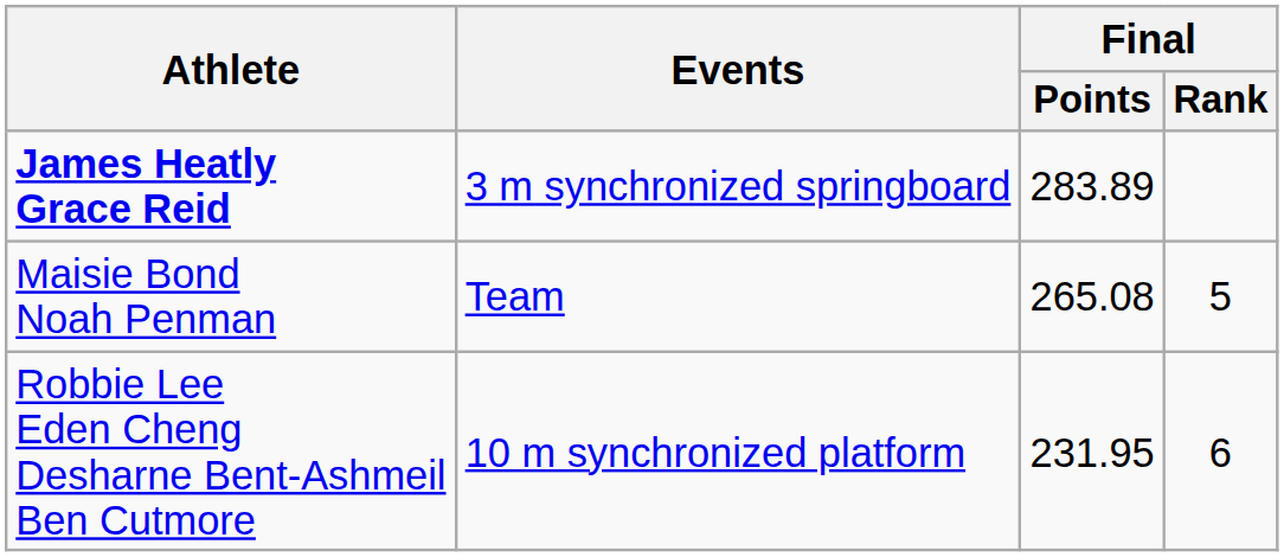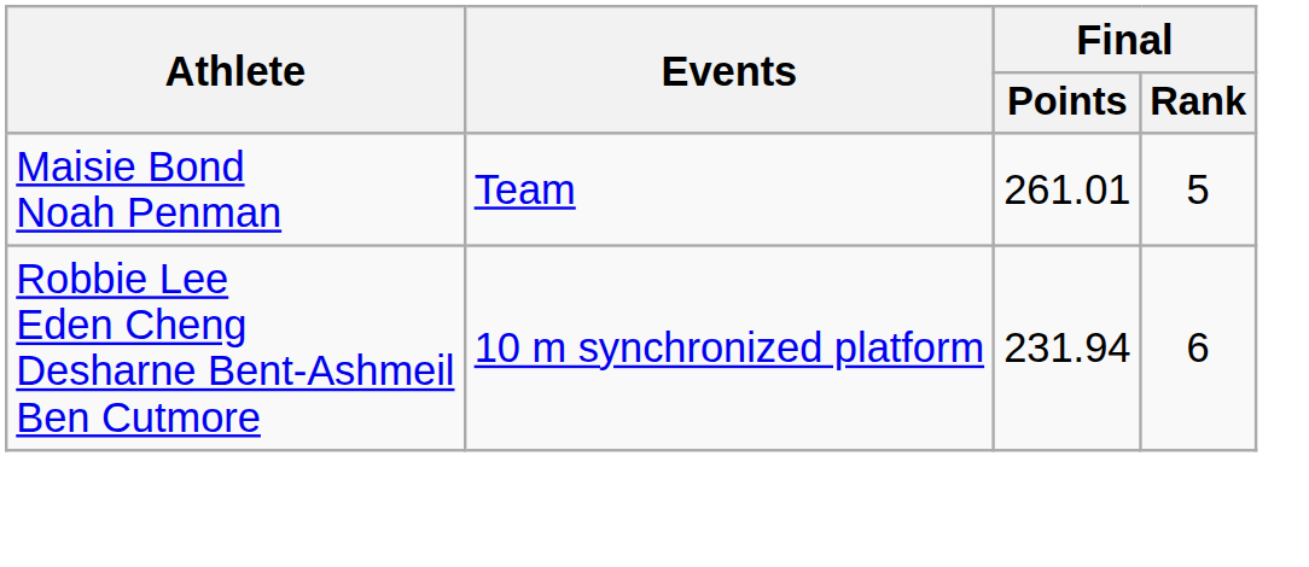 <table class=wikitable style=text-align:center;font-size:90%>
 <tr>
 <th rowspan=2>Athlete</th>
 <th rowspan=2>Events</th>
 <th colspan=2>Final</th>
 </tr>
 <tr style=font-size:95%>
 <th>Points</th>
 <th>Rank</th>
 </tr>
 <tr>
-<td align=left><strong><a href='#'>James Heatly</a></strong><br><strong><a href='#'>Grace Reid</a></strong></td>
-<td align=left><a href='#'>3 m synchronized springboard</a></td>
-<td>283.89</td>
-<td></td>
-</tr>
-<tr>
 <td align=left><a href='#'>Maisie Bond</a><br><a href='#'>Noah Penman</a></td>
 <td align=left><a href='#'>Team</a></td>
-<td>265.08</td>
+<td>261.01</td>
 <td>5</td>
 </tr>
 <tr>
 <td align=left><a href='#'>Robbie Lee</a><br><a href='#'>Eden Cheng</a><br><a href='#'>Desharne Bent-Ashmeil</a><br><a href='#'>Ben Cutmore</a></td>
 <td align=left><a href='#'>10 m synchronized platform</a></td>
-<td>231.95</td>
+<td>231.94</td>
 <td>6</td>
 </tr>
 </table>
